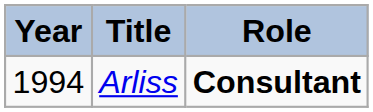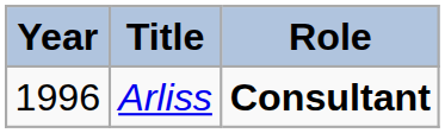 <table class="wikitable" style="font-size:95%;">
 <tr>
 <th style="background:#B0C4DE;">Year</th>
 <th style="background:#B0C4DE;">Title</th>
 <th style="background:#B0C4DE;">Role</th>
 </tr>
 <tr>
-<td>1994</td>
+<td>1996</td>
 <td><em><a href='#'>Arliss</a></em></td>
 <td><strong>Consultant</strong></td>
 </tr>
 </table>
